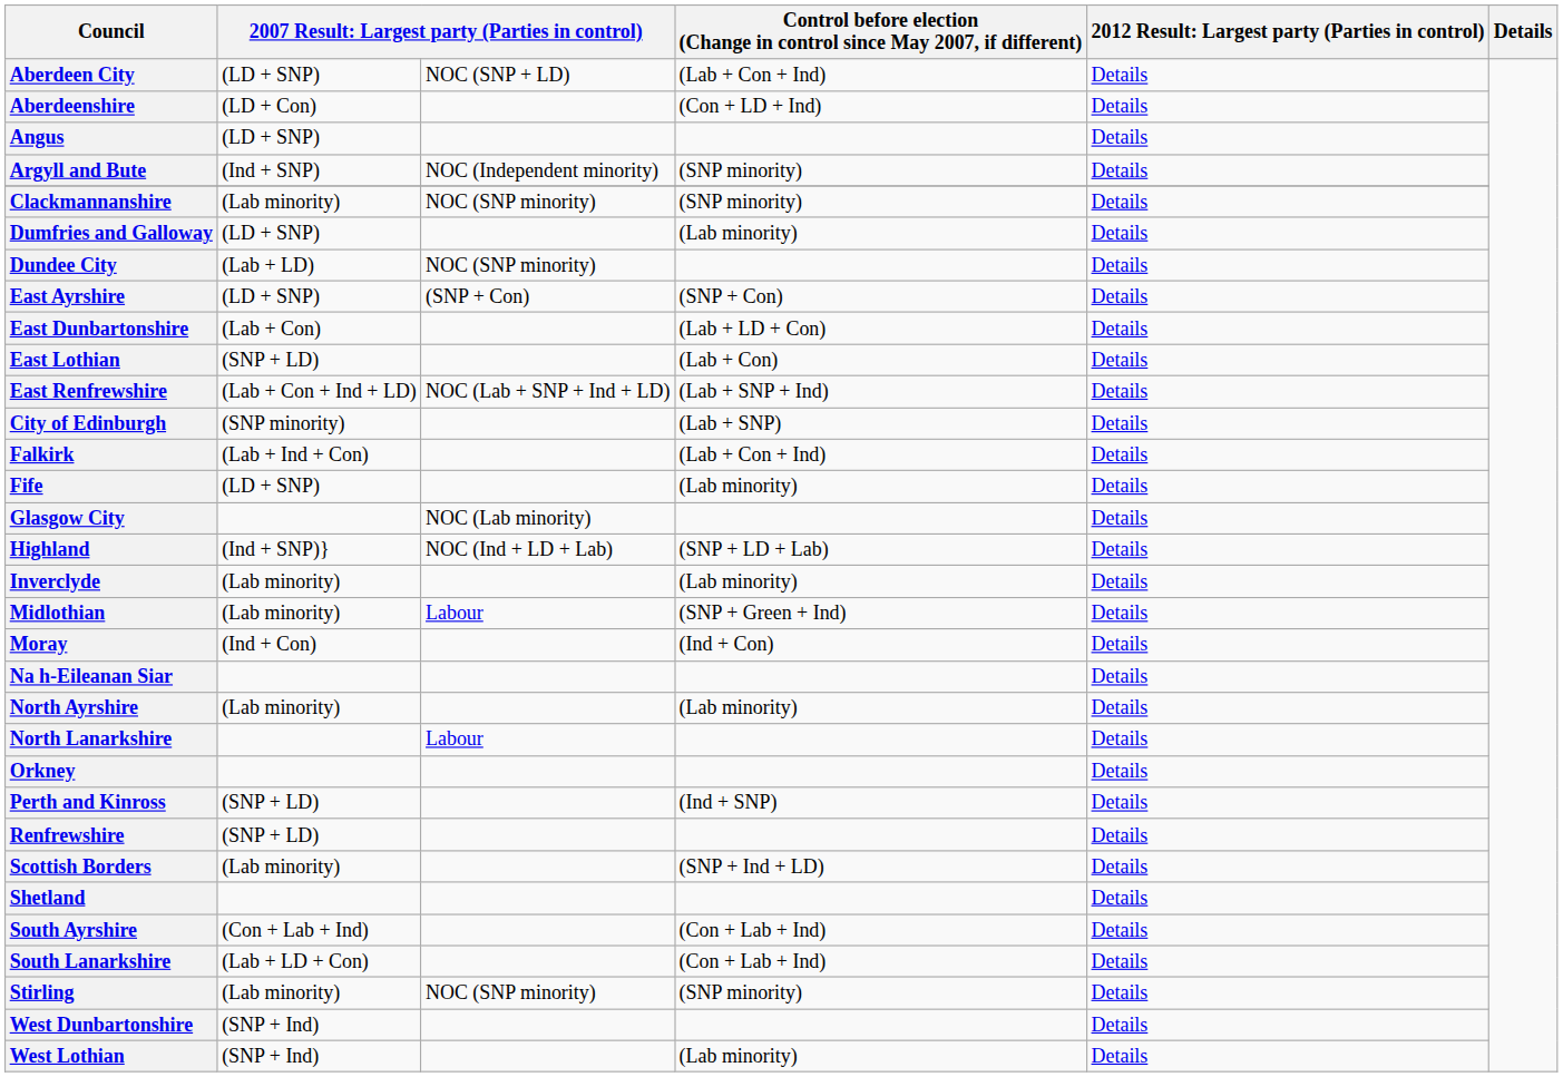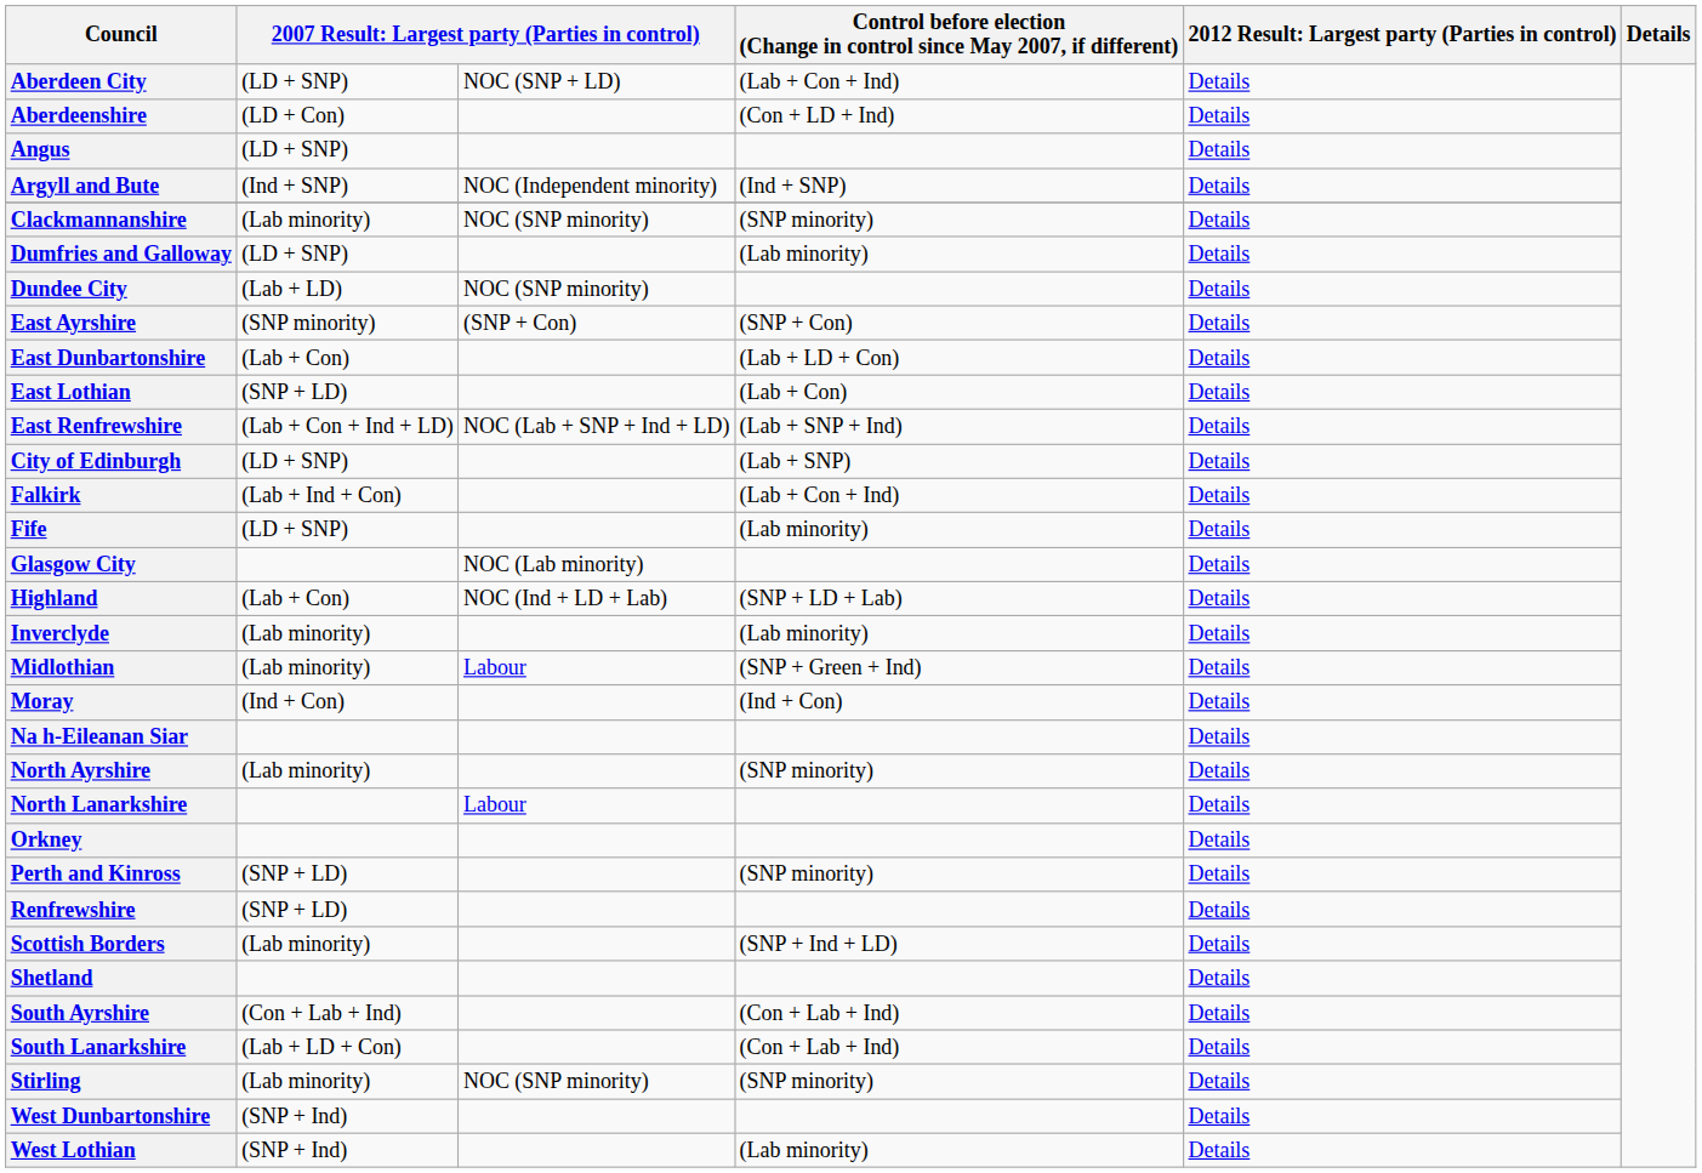 <table class="wikitable">
 <tr>
 <th scope="col">Council</th>
 <th scope="col"  colspan="2"><a href='#'>2007 Result: Largest party (Parties in control)</a></th>
 <th scope="col">Control before election<br>(Change in control since May 2007, if different)</th>
 <th scope="col" colspan="2">2012 Result: Largest party (Parties in control)</th>
 <th scope="col">Details</th>
 </tr>
 <tr>
 <th scope="row" style="text-align: left;"><a href='#'>Aberdeen City</a></th>
 <td> (LD + SNP)</td>
 <td>NOC (SNP + LD)</td>
 <td>  (Lab + Con + Ind)</td>
 <td><a href='#'>Details</a></td>
 </tr>
 <tr>
 <th scope="row" style="text-align: left;"><a href='#'>Aberdeenshire</a></th>
 <td> (LD + Con)</td>
 <td></td>
 <td> (Con + LD + Ind)</td>
 <td><a href='#'>Details</a></td>
 </tr>
 <tr>
 <th scope="row" style="text-align: left;"><a href='#'>Angus</a></th>
 <td> (LD + SNP)</td>
 <td></td>
 <td></td>
 <td><a href='#'>Details</a></td>
 </tr>
 <tr>
 <th scope="row" style="text-align: left;"><a href='#'>Argyll and Bute</a></th>
 <td> (Ind + SNP)</td>
 <td>NOC (Independent minority)</td>
-<td> (SNP minority)</td>
+<td> (Ind + SNP)</td>
 <td><a href='#'>Details</a></td>
 </tr>
 <tr>
 </tr>
 <tr>
 <th scope="row" style="text-align: left;"><a href='#'>Clackmannanshire</a></th>
 <td> (Lab minority)</td>
 <td>NOC (SNP minority)</td>
 <td> (SNP minority)</td>
 <td><a href='#'>Details</a></td>
 </tr>
 <tr>
 <th scope="row" style="text-align: left;"><a href='#'>Dumfries and Galloway</a></th>
 <td> (LD + SNP)</td>
 <td></td>
 <td> (Lab minority)</td>
 <td><a href='#'>Details</a></td>
 </tr>
 <tr>
 <th scope="row" style="text-align: left;"><a href='#'>Dundee City</a></th>
 <td> (Lab + LD)</td>
 <td>NOC (SNP minority)</td>
 <td></td>
 <td><a href='#'>Details</a></td>
 </tr>
 <tr>
 <th scope="row" style="text-align: left;"><a href='#'>East Ayrshire</a></th>
-<td> (LD + SNP)</td>
+<td> (SNP minority)</td>
 <td>(SNP + Con)</td>
 <td> (SNP + Con)</td>
 <td><a href='#'>Details</a></td>
 </tr>
 <tr>
 <th scope="row" style="text-align: left;"><a href='#'>East Dunbartonshire</a></th>
 <td> (Lab + Con)</td>
 <td></td>
 <td> (Lab + LD + Con)</td>
 <td><a href='#'>Details</a></td>
 </tr>
 <tr>
 <th scope="row" style="text-align: left;"><a href='#'>East Lothian</a></th>
 <td> (SNP + LD)</td>
 <td></td>
 <td> (Lab + Con)</td>
 <td><a href='#'>Details</a></td>
 </tr>
 <tr>
 <th scope="row" style="text-align: left;"><a href='#'>East Renfrewshire</a></th>
 <td> (Lab + Con + Ind + LD)</td>
 <td>NOC (Lab + SNP + Ind + LD)</td>
 <td> (Lab + SNP + Ind)</td>
 <td><a href='#'>Details</a></td>
 </tr>
 <tr>
 <th scope="row" style="text-align: left;"><a href='#'>City of Edinburgh</a></th>
-<td> (SNP minority)</td>
+<td> (LD + SNP)</td>
 <td></td>
 <td> (Lab + SNP)</td>
 <td><a href='#'>Details</a></td>
 </tr>
 <tr>
 <th scope="row" style="text-align: left;"><a href='#'>Falkirk</a></th>
 <td> (Lab + Ind + Con)</td>
 <td></td>
 <td> (Lab + Con + Ind)</td>
 <td><a href='#'>Details</a></td>
 </tr>
 <tr>
 <th scope="row" style="text-align: left;"><a href='#'>Fife</a></th>
 <td> (LD + SNP)</td>
 <td></td>
 <td> (Lab minority)</td>
 <td><a href='#'>Details</a></td>
 </tr>
 <tr>
 <th scope="row" style="text-align: left;"><a href='#'>Glasgow City</a></th>
 <td></td>
 <td>NOC (Lab minority)</td>
 <td></td>
 <td><a href='#'>Details</a></td>
 </tr>
 <tr>
 <th scope="row" style="text-align: left;"><a href='#'>Highland</a></th>
-<td> (Ind + SNP)}</td>
+<td> (Lab + Con)</td>
 <td>NOC (Ind + LD + Lab)</td>
 <td> (SNP + LD + Lab)</td>
 <td><a href='#'>Details</a></td>
 </tr>
 <tr>
 <th scope="row" style="text-align: left;"><a href='#'>Inverclyde</a></th>
 <td> (Lab minority)</td>
 <td></td>
 <td> (Lab minority)</td>
 <td><a href='#'>Details</a></td>
 </tr>
 <tr>
 <th scope="row" style="text-align: left;"><a href='#'>Midlothian</a></th>
 <td> (Lab minority)</td>
 <td><a href='#'>Labour</a></td>
 <td> (SNP + Green + Ind)</td>
 <td><a href='#'>Details</a></td>
 </tr>
 <tr>
 <th scope="row" style="text-align: left;"><a href='#'>Moray</a></th>
 <td> (Ind + Con)</td>
 <td></td>
 <td> (Ind + Con)</td>
 <td><a href='#'>Details</a></td>
 </tr>
 <tr>
 <th scope="row" style="text-align: left;"><a href='#'>Na h-Eileanan Siar</a></th>
 <td></td>
 <td></td>
 <td></td>
 <td><a href='#'>Details</a></td>
 </tr>
 <tr>
 <th scope="row" style="text-align: left;"><a href='#'>North Ayrshire</a></th>
 <td> (Lab minority)</td>
 <td></td>
-<td> (Lab minority)</td>
+<td> (SNP minority)</td>
 <td><a href='#'>Details</a></td>
 </tr>
 <tr>
 <th scope="row" style="text-align: left;"><a href='#'>North Lanarkshire</a></th>
 <td></td>
 <td><a href='#'>Labour</a></td>
 <td></td>
 <td><a href='#'>Details</a></td>
 </tr>
 <tr>
 <th scope="row" style="text-align: left;"><a href='#'>Orkney</a></th>
 <td></td>
 <td></td>
 <td></td>
 <td><a href='#'>Details</a></td>
 </tr>
 <tr>
 <th scope="row" style="text-align: left;"><a href='#'>Perth and Kinross</a></th>
 <td> (SNP + LD)</td>
 <td></td>
-<td> (Ind + SNP)</td>
+<td> (SNP minority)</td>
 <td><a href='#'>Details</a></td>
 </tr>
 <tr>
 <th scope="row" style="text-align: left;"><a href='#'>Renfrewshire</a></th>
 <td> (SNP + LD)</td>
 <td></td>
 <td></td>
 <td><a href='#'>Details</a></td>
 </tr>
 <tr>
 <th scope="row" style="text-align: left;"><a href='#'>Scottish Borders</a></th>
 <td> (Lab minority)</td>
 <td></td>
 <td> (SNP + Ind + LD)</td>
 <td><a href='#'>Details</a></td>
 </tr>
 <tr>
 <th scope="row" style="text-align: left;"><a href='#'>Shetland</a></th>
 <td></td>
 <td></td>
 <td></td>
 <td><a href='#'>Details</a></td>
 </tr>
 <tr>
 <th scope="row" style="text-align: left;"><a href='#'>South Ayrshire</a></th>
 <td> (Con + Lab + Ind)</td>
 <td></td>
 <td> (Con + Lab + Ind)</td>
 <td><a href='#'>Details</a></td>
 </tr>
 <tr>
 <th scope="row" style="text-align: left;"><a href='#'>South Lanarkshire</a></th>
 <td> (Lab + LD + Con)</td>
 <td></td>
 <td> (Con + Lab + Ind)</td>
 <td><a href='#'>Details</a></td>
 </tr>
 <tr>
 <th scope="row" style="text-align: left;"><a href='#'>Stirling</a></th>
 <td> (Lab minority)</td>
 <td>NOC (SNP minority)</td>
 <td> (SNP minority)</td>
 <td><a href='#'>Details</a></td>
 </tr>
 <tr>
 <th scope="row" style="text-align: left;"><a href='#'>West Dunbartonshire</a></th>
 <td> (SNP + Ind)</td>
 <td></td>
 <td></td>
 <td><a href='#'>Details</a></td>
 </tr>
 <tr>
 <th scope="row" style="text-align: left;"><a href='#'>West Lothian</a></th>
 <td> (SNP + Ind)</td>
 <td></td>
 <td> (Lab minority)</td>
 <td><a href='#'>Details</a></td>
 </tr>
 </table>
